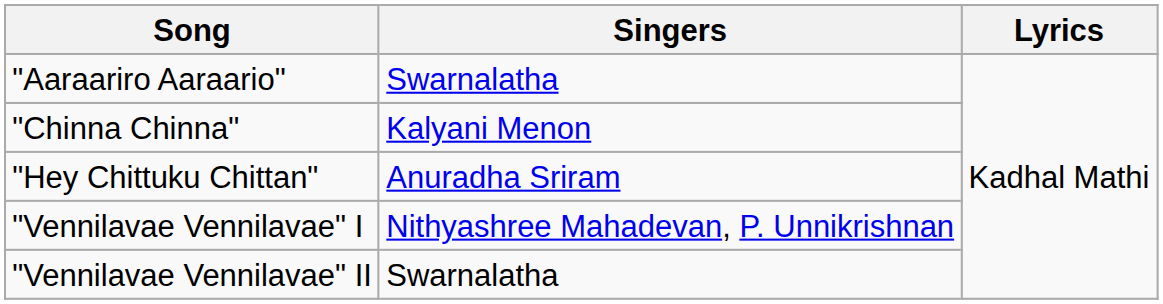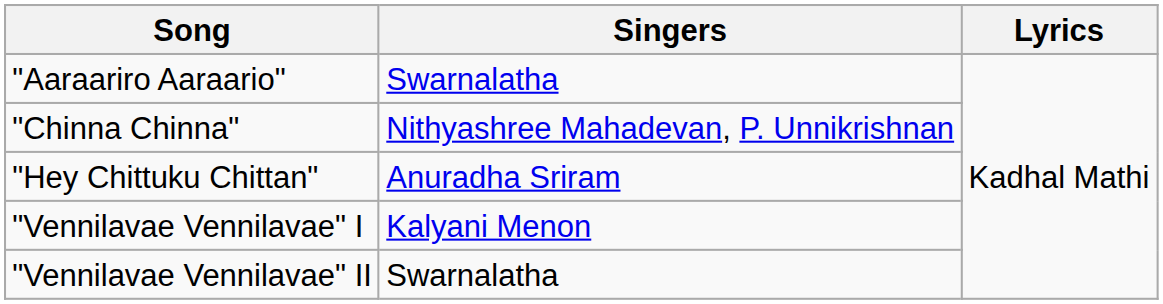 <table class="wikitable" style="font-size:95%;">
 <tr>
 <th>Song</th>
 <th>Singers</th>
 <th>Lyrics</th>
 </tr>
 <tr>
 <td>"Aaraariro Aaraario"</td>
 <td><a href='#'>Swarnalatha</a></td>
 <td rowspan=5>Kadhal Mathi</td>
 </tr>
 <tr>
 <td>"Chinna Chinna"</td>
-<td><a href='#'>Kalyani Menon</a></td>
+<td><a href='#'>Nithyashree Mahadevan</a>, <a href='#'>P. Unnikrishnan</a></td>
 </tr>
 <tr>
 <td>"Hey Chittuku Chittan"</td>
 <td><a href='#'>Anuradha Sriram</a></td>
 </tr>
 <tr>
 <td>"Vennilavae Vennilavae" I</td>
-<td><a href='#'>Nithyashree Mahadevan</a>, <a href='#'>P. Unnikrishnan</a></td>
+<td><a href='#'>Kalyani Menon</a></td>
 </tr>
 <tr>
 <td>"Vennilavae Vennilavae" II</td>
 <td>Swarnalatha</td>
 </tr>
 </table>
